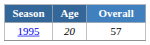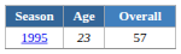 <table class="wikitable" style="font-size:95%; text-align:center; border:grey solid 1px; border-collapse:collapse; background:#ffffff;">
 <tr>
 <th style="background-color:#369; color:white; width:60px;"> Season </th>
 <th style="background-color:#369; color:white; width:40px;"> Age </th>
 <th style="background-color:#4180be; color:white; width:75px;">Overall</th>
 </tr>
 <tr>
 <td><a href='#'>1995</a></td>
-<td><em>20</em></td>
+<td><em>23</em></td>
 <td>57</td>
 </tr>
 <tr>
 </tr>
 </table>
